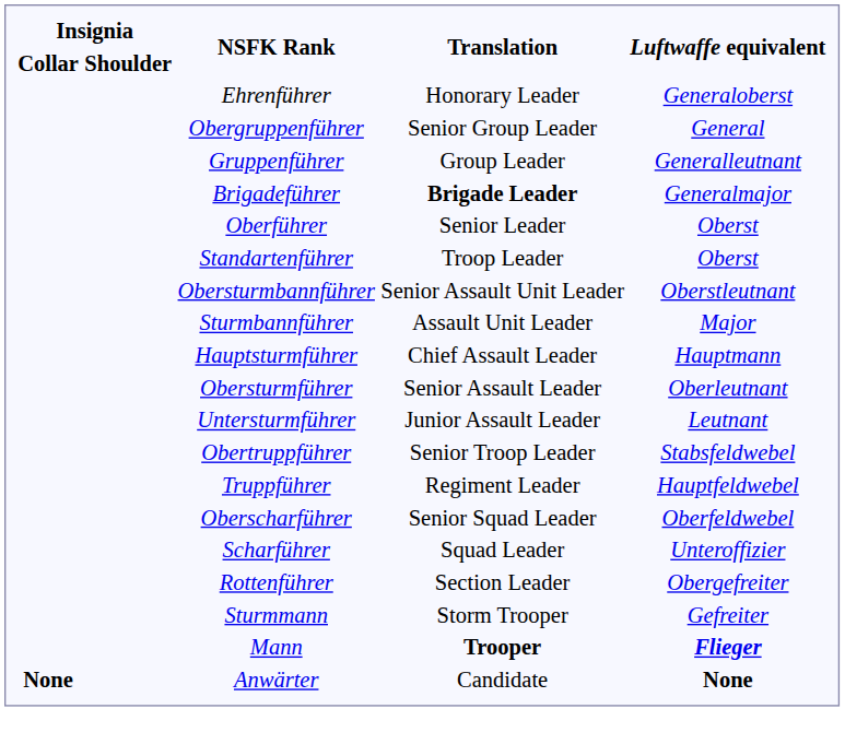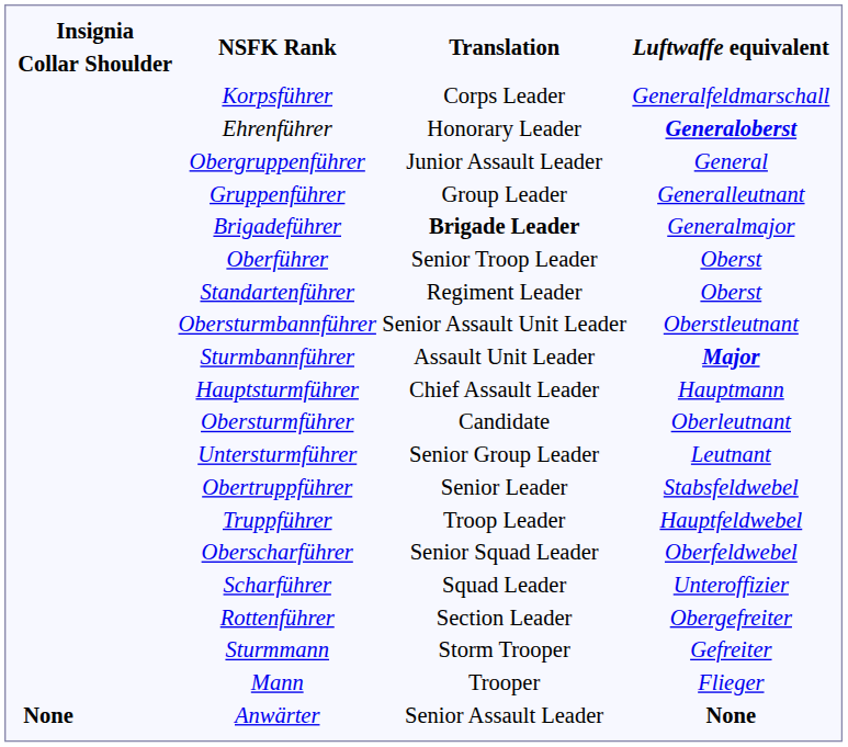 <table style="border:1px solid #8888aa; background-color:#f7f8ff; padding:5px; font-size:95%; margin: 0px 12px 12px 0px;">
 <tr style="text-align:center;">
 <th colspan=2>Insignia</th>
 <th rowspan=2>NSFK Rank</th>
 <th rowspan=2>Translation</th>
 <th rowspan=2><em>Luftwaffe</em> equivalent</th>
 </tr>
 <tr>
 <th>Collar</th>
 <th>Shoulder</th>
 </tr>
 <tr style="text-align:center;">
 <td></td>
+<td></td>
+<td><em><a href='#'>Korpsführer</a></em></td>
+<td>Corps Leader</td>
+<td><em><a href='#'>Generalfeldmarschall</a></em></td>
+</tr>
+<tr style="text-align:center;">
+<td></td>
 <td rowspan=5></td>
 <td><em>Ehrenführer</em></td>
 <td>Honorary Leader</td>
-<td><em><a href='#'>Generaloberst</a></em></td>
+<td><strong><em><a href='#'>Generaloberst</a></em></strong></td>
 </tr>
 <tr style="text-align:center;">
 <td></td>
 <td><em><a href='#'>Obergruppenführer</a></em></td>
-<td>Senior Group Leader</td>
+<td>Junior Assault Leader</td>
 <td><em><a href='#'>General</a></em></td>
 </tr>
 <tr style="text-align:center;">
 <td></td>
 <td><em><a href='#'>Gruppenführer</a></em></td>
 <td>Group Leader</td>
 <td><em><a href='#'>Generalleutnant</a></em></td>
 </tr>
 <tr style="text-align:center;">
 <td></td>
 <td><em><a href='#'>Brigadeführer</a></em></td>
 <td><strong>Brigade Leader</strong></td>
 <td><em><a href='#'>Generalmajor</a></em></td>
 </tr>
 <tr style="text-align:center;">
 <td></td>
 <td><em><a href='#'>Oberführer</a></em></td>
-<td>Senior Leader</td>
+<td>Senior Troop Leader</td>
 <td><em><a href='#'>Oberst</a></em></td>
 </tr>
 <tr style="text-align:center;">
 <td></td>
 <td rowspan=3></td>
 <td><em><a href='#'>Standartenführer</a></em></td>
-<td>Troop Leader</td>
+<td>Regiment Leader</td>
 <td><em><a href='#'>Oberst</a></em></td>
 </tr>
 <tr style="text-align:center;">
 <td></td>
 <td><em><a href='#'>Obersturmbannführer</a></em></td>
 <td>Senior Assault Unit Leader</td>
 <td><em><a href='#'>Oberstleutnant</a></em></td>
 </tr>
 <tr style="text-align:center;">
 <td></td>
 <td><em><a href='#'>Sturmbannführer</a></em></td>
 <td>Assault Unit Leader</td>
-<td><em><a href='#'>Major</a></em></td>
+<td><strong><em><a href='#'>Major</a></em></strong></td>
 </tr>
 <tr style="text-align:center;">
 <td></td>
 <td rowspan=3></td>
 <td><em><a href='#'>Hauptsturmführer</a></em></td>
 <td>Chief Assault Leader</td>
 <td><em><a href='#'>Hauptmann</a></em></td>
 </tr>
 <tr style="text-align:center;">
 <td></td>
 <td><em><a href='#'>Obersturmführer</a></em></td>
-<td>Senior Assault Leader</td>
+<td>Candidate</td>
 <td><em><a href='#'>Oberleutnant</a></em></td>
 </tr>
 <tr style="text-align:center;">
 <td></td>
 <td><em><a href='#'>Untersturmführer</a></em></td>
-<td>Junior Assault Leader</td>
+<td>Senior Group Leader</td>
 <td><em><a href='#'>Leutnant</a></em></td>
 </tr>
 <tr style="text-align:center;">
 <td></td>
 <td rowspan=8></td>
 <td><em><a href='#'>Obertruppführer</a></em></td>
-<td>Senior Troop Leader</td>
+<td>Senior Leader</td>
 <td><em><a href='#'>Stabsfeldwebel</a></em></td>
 </tr>
 <tr style="text-align:center;">
 <td></td>
 <td><em><a href='#'>Truppführer</a></em></td>
-<td>Regiment Leader</td>
+<td>Troop Leader</td>
 <td><em><a href='#'>Hauptfeldwebel</a></em></td>
 </tr>
 <tr style="text-align:center;">
 <td></td>
 <td><em><a href='#'>Oberscharführer</a></em></td>
 <td>Senior Squad Leader</td>
 <td><em><a href='#'>Oberfeldwebel</a></em></td>
 </tr>
 <tr style="text-align:center;">
 <td></td>
 <td><em><a href='#'>Scharführer</a></em></td>
 <td>Squad Leader</td>
 <td><em><a href='#'>Unteroffizier</a></em></td>
 </tr>
 <tr style="text-align:center;">
 <td></td>
 <td><em><a href='#'>Rottenführer</a></em></td>
 <td>Section Leader</td>
 <td><em><a href='#'>Obergefreiter</a></em></td>
 </tr>
 <tr style="text-align:center;">
 <td></td>
 <td><em><a href='#'>Sturmmann</a></em></td>
 <td>Storm Trooper</td>
 <td><em><a href='#'>Gefreiter</a></em></td>
 </tr>
 <tr style="text-align:center;">
 <td></td>
 <td><em><a href='#'>Mann</a></em></td>
-<td><strong>Trooper</strong></td>
-<td><strong><em><a href='#'>Flieger</a></em></strong></td>
+<td>Trooper</td>
+<td><em><a href='#'>Flieger</a></em></td>
 </tr>
 <tr style="text-align:center;">
 <td><strong>None</strong></td>
 <td><em><a href='#'>Anwärter</a></em></td>
-<td>Candidate</td>
+<td>Senior Assault Leader</td>
 <td><strong>None</strong></td>
 </tr>
 </table>
